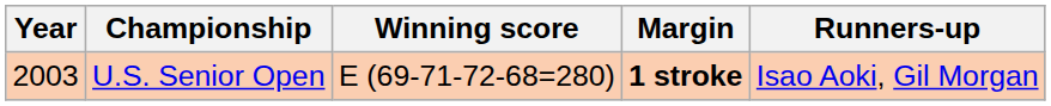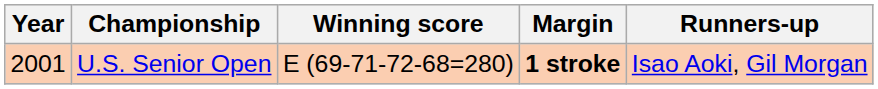 <table class="wikitable">
 <tr>
 <th>Year</th>
 <th>Championship</th>
 <th>Winning score</th>
 <th>Margin</th>
 <th>Runners-up</th>
 </tr>
 <tr style="background:#FBCEB1;">
-<td>2003</td>
+<td>2001</td>
 <td><a href='#'>U.S. Senior Open</a></td>
 <td>E (69-71-72-68=280)</td>
 <td><strong>1 stroke</strong></td>
 <td> <a href='#'>Isao Aoki</a>,  <a href='#'>Gil Morgan</a></td>
 </tr>
 </table>
